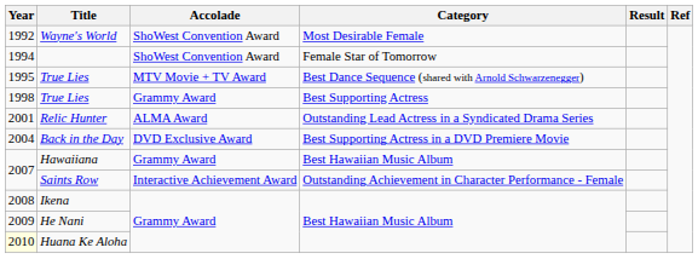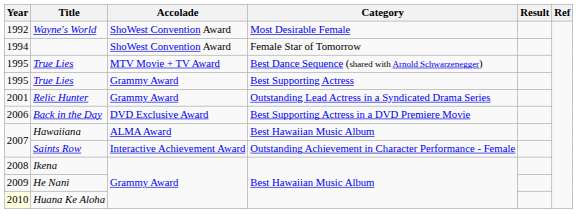 <table class="wikitable">
 <tr>
 <th>Year</th>
 <th>Title</th>
 <th>Accolade</th>
 <th>Category</th>
 <th>Result</th>
 <th>Ref</th>
 </tr>
 <tr>
 <td>1992</td>
 <td><em><a href='#'>Wayne's World</a></em></td>
 <td><a href='#'>ShoWest Convention</a> Award</td>
 <td><a href='#'>Most Desirable Female</a></td>
 <td></td>
 <td rowspan="11"></td>
 </tr>
 <tr>
 <td>1994</td>
 <td></td>
 <td><a href='#'>ShoWest Convention</a> Award</td>
 <td>Female Star of Tomorrow</td>
 <td></td>
 </tr>
 <tr>
 <td>1995</td>
 <td><em><a href='#'>True Lies</a></em></td>
 <td><a href='#'>MTV Movie + TV Award</a></td>
 <td><a href='#'>Best Dance Sequence</a> (<small>shared with <a href='#'>Arnold Schwarzenegger</a></small>)</td>
 <td></td>
 </tr>
 <tr>
-<td>1998</td>
+<td>1995</td>
 <td><em><a href='#'>True Lies</a></em></td>
 <td><a href='#'>Grammy Award</a></td>
 <td><a href='#'>Best Supporting Actress</a></td>
 <td></td>
 </tr>
 <tr>
 <td>2001</td>
 <td><em><a href='#'>Relic Hunter</a></em></td>
-<td><a href='#'>ALMA Award</a></td>
+<td><a href='#'>Grammy Award</a></td>
 <td><a href='#'>Outstanding Lead Actress in a Syndicated Drama Series</a></td>
 <td></td>
 </tr>
 <tr>
-<td>2004</td>
+<td>2006</td>
 <td><em><a href='#'>Back in the Day</a></em></td>
 <td><a href='#'>DVD Exclusive Award</a></td>
 <td><a href='#'>Best Supporting Actress in a DVD Premiere Movie</a></td>
 <td></td>
 </tr>
 <tr>
 <td rowspan="2">2007</td>
 <td><em>Hawaiiana</em></td>
-<td><a href='#'>Grammy Award</a></td>
+<td><a href='#'>ALMA Award</a></td>
 <td><a href='#'>Best Hawaiian Music Album</a></td>
 <td></td>
 </tr>
 <tr>
 <td><em><a href='#'>Saints Row</a></em></td>
 <td><a href='#'>Interactive Achievement Award</a></td>
 <td><a href='#'>Outstanding Achievement in Character Performance - Female</a></td>
 <td></td>
 </tr>
 <tr>
 <td>2008</td>
 <td><em>Ikena</em></td>
 <td rowspan="3"><a href='#'>Grammy Award</a></td>
 <td rowspan="3"><a href='#'>Best Hawaiian Music Album</a></td>
 <td></td>
 </tr>
 <tr>
 <td>2009</td>
 <td><em>He Nani</em></td>
 <td></td>
 </tr>
 <tr>
 <td style="background: lightyellow;">2010</td>
 <td><em>Huana Ke Aloha</em></td>
 <td></td>
 </tr>
 </table>
